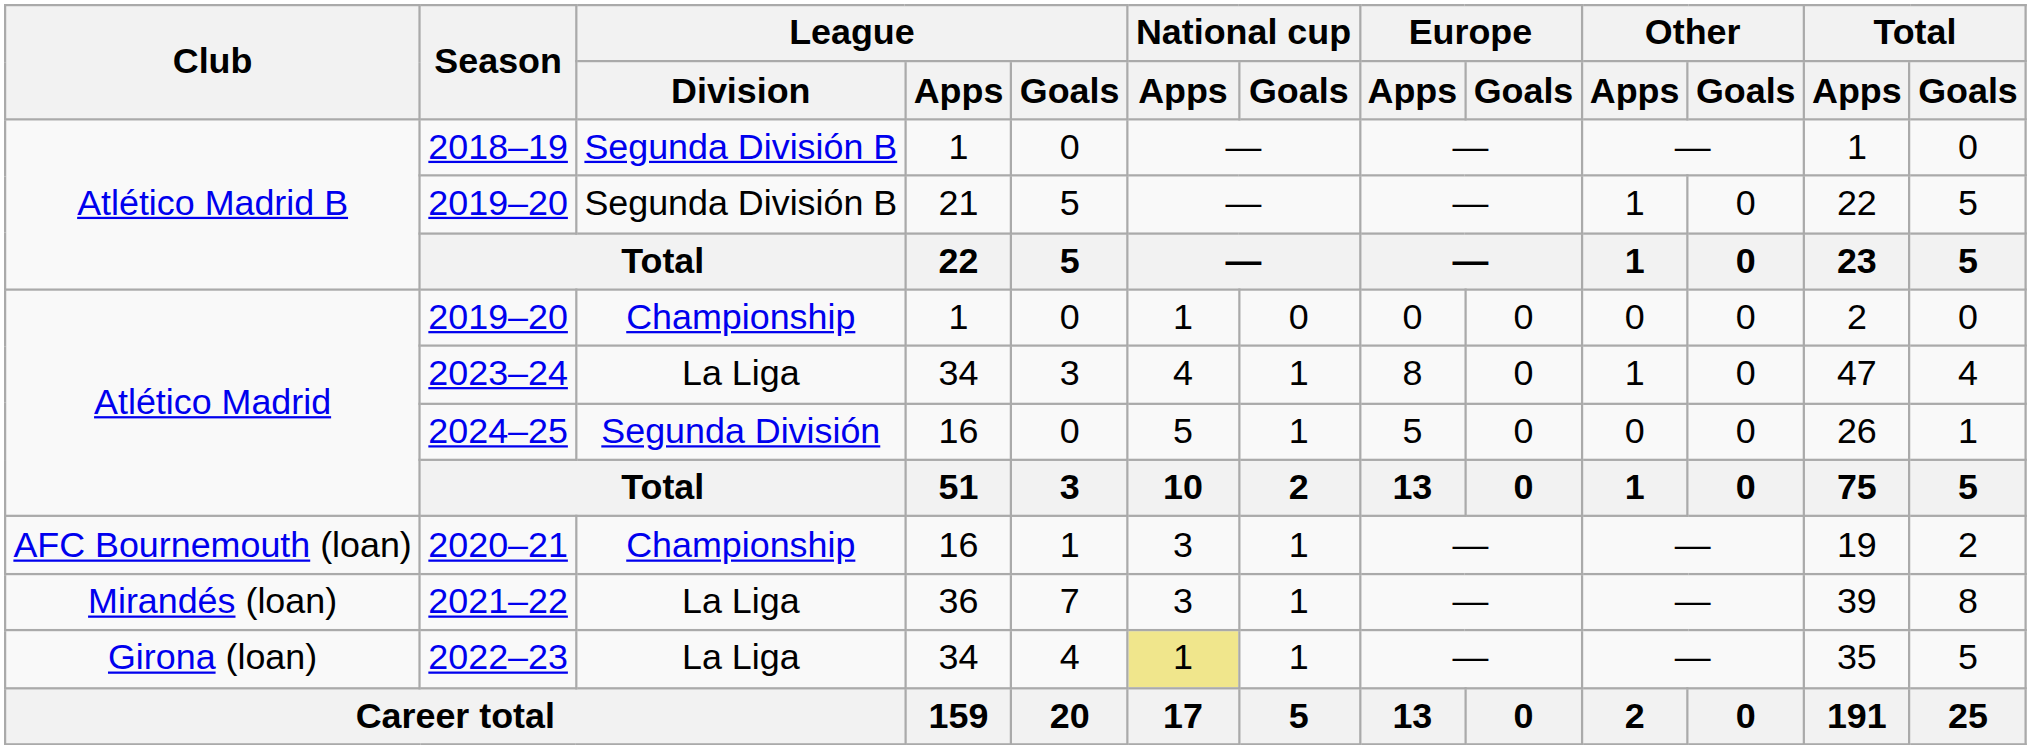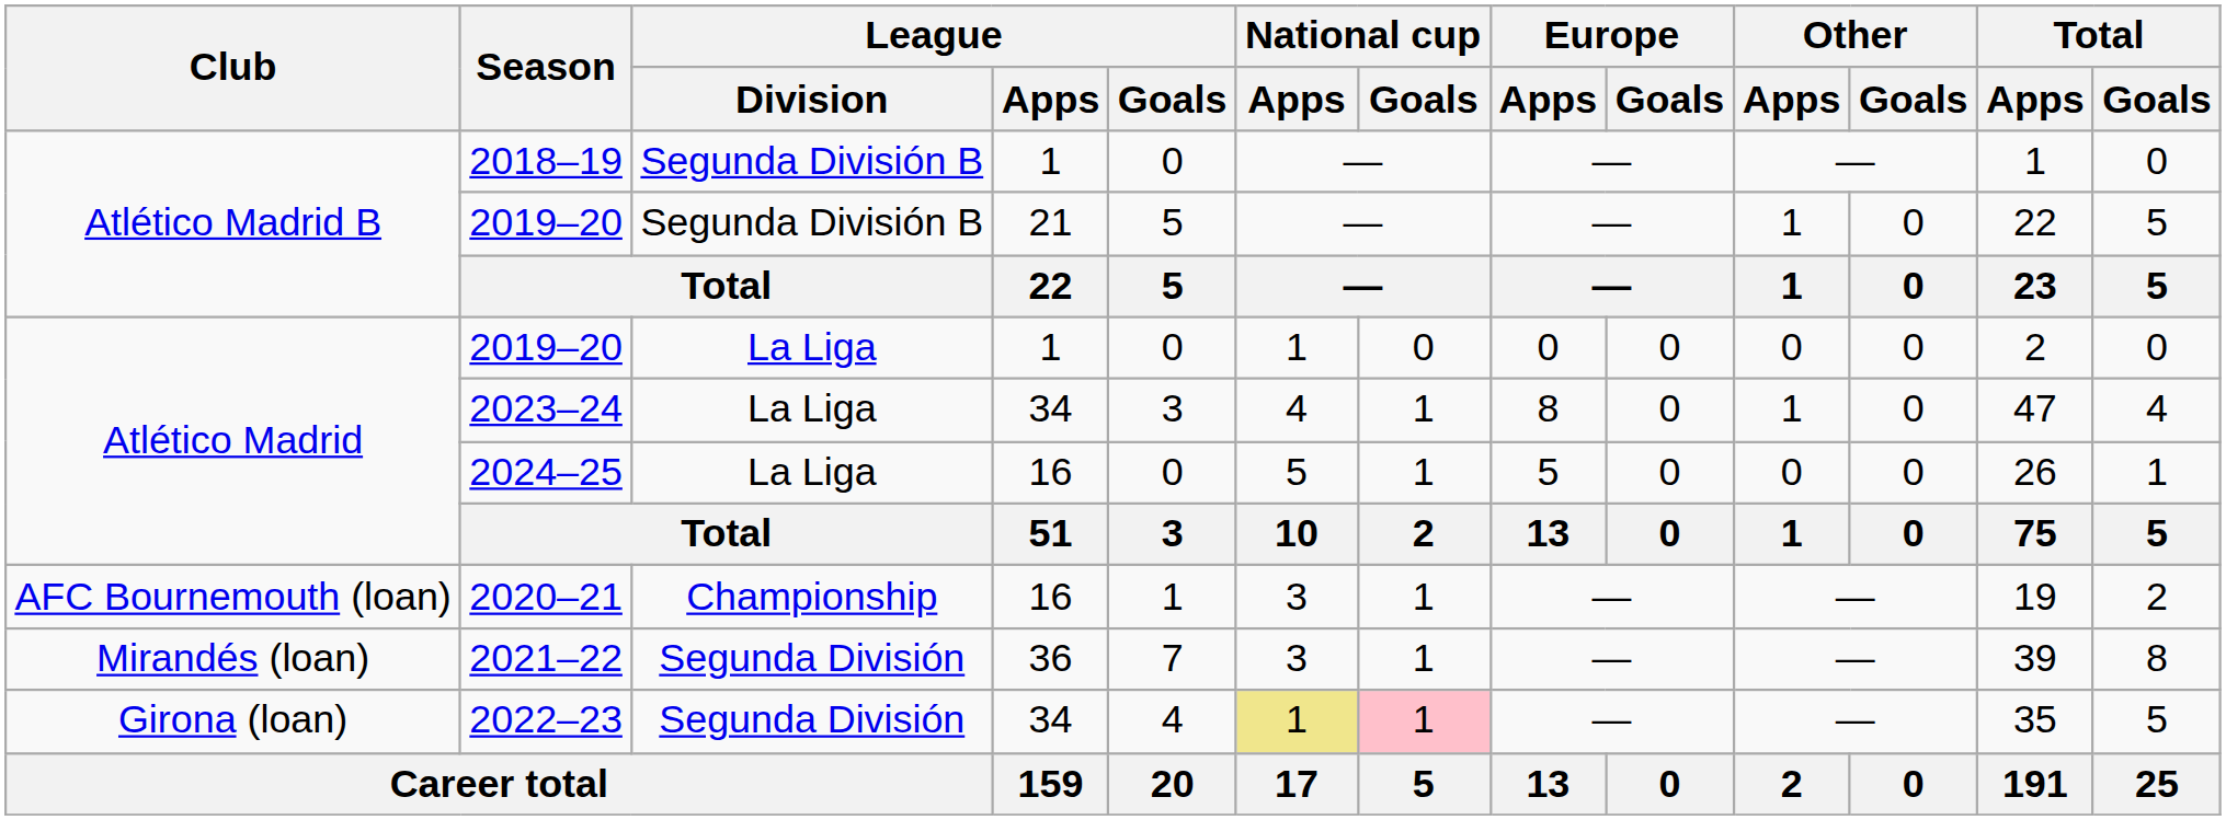 <table class="wikitable" style="text-align:center">
 <tr>
 <th rowspan="2">Club</th>
 <th rowspan="2">Season</th>
 <th colspan="3">League</th>
 <th colspan="2">National cup</th>
 <th colspan="2">Europe</th>
 <th colspan="2">Other</th>
 <th colspan="2">Total</th>
 </tr>
 <tr>
 <th>Division</th>
 <th>Apps</th>
 <th>Goals</th>
 <th>Apps</th>
 <th>Goals</th>
 <th>Apps</th>
 <th>Goals</th>
 <th>Apps</th>
 <th>Goals</th>
 <th>Apps</th>
 <th>Goals</th>
 </tr>
 <tr>
 <td rowspan="3"><a href='#'>Atlético Madrid B</a></td>
 <td><a href='#'>2018–19</a></td>
 <td><a href='#'>Segunda División B</a></td>
 <td>1</td>
 <td>0</td>
 <td colspan="2">—</td>
 <td colspan="2">—</td>
 <td colspan="2">—</td>
 <td>1</td>
 <td>0</td>
 </tr>
 <tr>
 <td><a href='#'>2019–20</a></td>
 <td>Segunda División B</td>
 <td>21</td>
 <td>5</td>
 <td colspan="2">—</td>
 <td colspan="2">—</td>
 <td>1</td>
 <td>0</td>
 <td>22</td>
 <td>5</td>
 </tr>
 <tr>
 <th colspan="2">Total</th>
 <th>22</th>
 <th>5</th>
 <th colspan="2">—</th>
 <th colspan="2">—</th>
 <th>1</th>
 <th>0</th>
 <th>23</th>
 <th>5</th>
 </tr>
 <tr>
 <td rowspan="4"><a href='#'>Atlético Madrid</a></td>
 <td><a href='#'>2019–20</a></td>
-<td><a href='#'>Championship</a></td>
+<td><a href='#'>La Liga</a></td>
 <td>1</td>
 <td>0</td>
 <td>1</td>
 <td>0</td>
 <td>0</td>
 <td>0</td>
 <td>0</td>
 <td>0</td>
 <td>2</td>
 <td>0</td>
 </tr>
 <tr>
 <td><a href='#'>2023–24</a></td>
 <td>La Liga</td>
 <td>34</td>
 <td>3</td>
 <td>4</td>
 <td>1</td>
 <td>8</td>
 <td>0</td>
 <td>1</td>
 <td>0</td>
 <td>47</td>
 <td>4</td>
 </tr>
 <tr>
 <td><a href='#'>2024–25</a></td>
-<td><a href='#'>Segunda División</a></td>
+<td>La Liga</td>
 <td>16</td>
 <td>0</td>
 <td>5</td>
 <td>1</td>
 <td>5</td>
 <td>0</td>
 <td>0</td>
 <td>0</td>
 <td>26</td>
 <td>1</td>
 </tr>
 <tr>
 <th colspan="2">Total</th>
 <th>51</th>
 <th>3</th>
 <th>10</th>
 <th>2</th>
 <th>13</th>
 <th>0</th>
 <th>1</th>
 <th>0</th>
 <th>75</th>
 <th>5</th>
 </tr>
 <tr>
 <td><a href='#'>AFC Bournemouth</a> (loan)</td>
 <td><a href='#'>2020–21</a></td>
 <td><a href='#'>Championship</a></td>
 <td>16</td>
 <td>1</td>
 <td>3</td>
 <td>1</td>
 <td colspan="2">—</td>
 <td colspan="2">—</td>
 <td>19</td>
 <td>2</td>
 </tr>
 <tr>
 <td><a href='#'>Mirandés</a> (loan)</td>
 <td><a href='#'>2021–22</a></td>
-<td>La Liga</td>
+<td><a href='#'>Segunda División</a></td>
 <td>36</td>
 <td>7</td>
 <td>3</td>
 <td>1</td>
 <td colspan="2">—</td>
 <td colspan="2">—</td>
 <td>39</td>
 <td>8</td>
 </tr>
 <tr>
 <td><a href='#'>Girona</a> (loan)</td>
 <td><a href='#'>2022–23</a></td>
-<td>La Liga</td>
+<td><a href='#'>Segunda División</a></td>
 <td>34</td>
 <td>4</td>
 <td style="background: khaki;">1</td>
-<td>1</td>
+<td style="background: pink;">1</td>
 <td colspan="2">—</td>
 <td colspan="2">—</td>
 <td>35</td>
 <td>5</td>
 </tr>
 <tr>
 <th colspan="3">Career total</th>
 <th>159</th>
 <th>20</th>
 <th>17</th>
 <th>5</th>
 <th>13</th>
 <th>0</th>
 <th>2</th>
 <th>0</th>
 <th>191</th>
 <th>25</th>
 </tr>
 </table>
